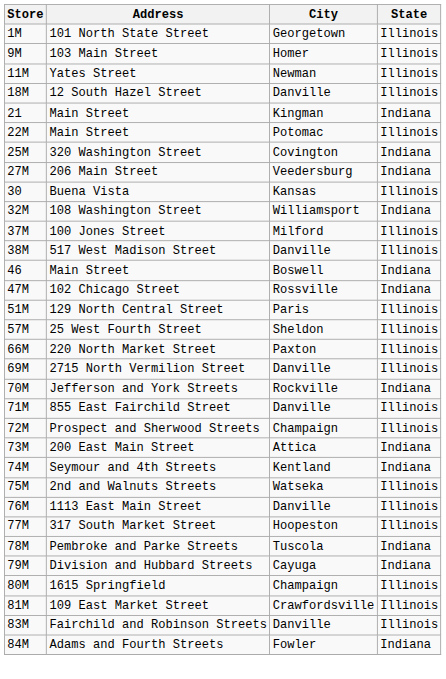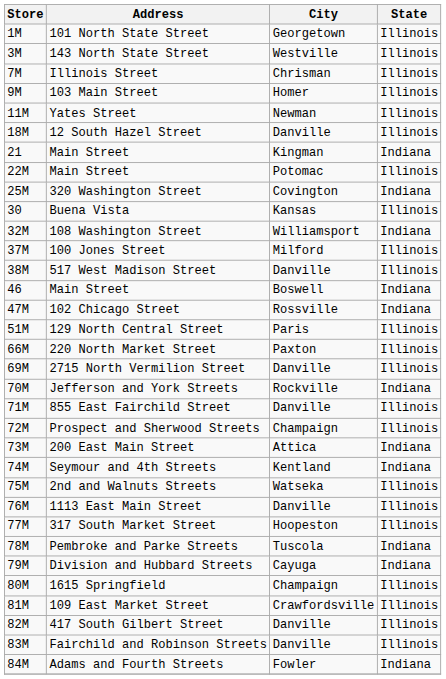 <table class="wikitable sortable">
 <tr>
 <th>Store</th>
 <th>Address</th>
 <th>City</th>
 <th>State</th>
 </tr>
 <tr>
 <td>1M</td>
 <td>101 North State Street</td>
 <td>Georgetown</td>
+<td>Illinois</td>
+</tr>
+<tr>
+<td>3M</td>
+<td>143 North State Street</td>
+<td>Westville</td>
+<td>Illinois</td>
+</tr>
+<tr>
+<td>7M</td>
+<td>Illinois Street</td>
+<td>Chrisman</td>
 <td>Illinois</td>
 </tr>
 <tr>
 <td>9M</td>
 <td>103 Main Street</td>
 <td>Homer</td>
 <td>Illinois</td>
 </tr>
 <tr>
 <td>11M</td>
 <td>Yates Street</td>
 <td>Newman</td>
 <td>Illinois</td>
 </tr>
 <tr>
 <td>18M</td>
 <td>12 South Hazel Street</td>
 <td>Danville</td>
 <td>Illinois</td>
 </tr>
 <tr>
 <td>21</td>
 <td>Main Street</td>
 <td>Kingman</td>
 <td>Indiana</td>
 </tr>
 <tr>
 <td>22M</td>
 <td>Main Street</td>
 <td>Potomac</td>
 <td>Illinois</td>
 </tr>
 <tr>
 <td>25M</td>
 <td>320 Washington Street</td>
 <td>Covington</td>
-<td>Indiana</td>
-</tr>
-<tr>
-<td>27M</td>
-<td>206 Main Street</td>
-<td>Veedersburg</td>
 <td>Indiana</td>
 </tr>
 <tr>
 <td>30</td>
 <td>Buena Vista</td>
 <td>Kansas</td>
 <td>Illinois</td>
 </tr>
 <tr>
 <td>32M</td>
 <td>108 Washington Street</td>
 <td>Williamsport</td>
 <td>Indiana</td>
 </tr>
 <tr>
 <td>37M</td>
 <td>100 Jones Street</td>
 <td>Milford</td>
 <td>Illinois</td>
 </tr>
 <tr>
 <td>38M</td>
 <td>517 West Madison Street</td>
 <td>Danville</td>
 <td>Illinois</td>
 </tr>
 <tr>
 <td>46</td>
 <td>Main Street</td>
 <td>Boswell</td>
 <td>Indiana</td>
 </tr>
 <tr>
 <td>47M</td>
 <td>102 Chicago Street</td>
 <td>Rossville</td>
 <td>Indiana</td>
 </tr>
 <tr>
 <td>51M</td>
 <td>129 North Central Street</td>
 <td>Paris</td>
-<td>Illinois</td>
-</tr>
-<tr>
-<td>57M</td>
-<td>25 West Fourth Street</td>
-<td>Sheldon</td>
 <td>Illinois</td>
 </tr>
 <tr>
 <td>66M</td>
 <td>220 North Market Street</td>
 <td>Paxton</td>
 <td>Illinois</td>
 </tr>
 <tr>
 <td>69M</td>
 <td>2715 North Vermilion Street</td>
 <td>Danville</td>
 <td>Illinois</td>
 </tr>
 <tr>
 <td>70M</td>
 <td>Jefferson and York Streets</td>
 <td>Rockville</td>
 <td>Indiana</td>
 </tr>
 <tr>
 <td>71M</td>
 <td>855 East Fairchild Street</td>
 <td>Danville</td>
 <td>Illinois</td>
 </tr>
 <tr>
 <td>72M</td>
 <td>Prospect and Sherwood Streets</td>
 <td>Champaign</td>
 <td>Illinois</td>
 </tr>
 <tr>
 <td>73M</td>
 <td>200 East Main Street</td>
 <td>Attica</td>
 <td>Indiana</td>
 </tr>
 <tr>
 <td>74M</td>
 <td>Seymour and 4th Streets</td>
 <td>Kentland</td>
 <td>Indiana</td>
 </tr>
 <tr>
 <td>75M</td>
 <td>2nd and Walnuts Streets</td>
 <td>Watseka</td>
 <td>Illinois</td>
 </tr>
 <tr>
 <td>76M</td>
 <td>1113 East Main Street</td>
 <td>Danville</td>
 <td>Illinois</td>
 </tr>
 <tr>
 <td>77M</td>
 <td>317 South Market Street</td>
 <td>Hoopeston</td>
 <td>Illinois</td>
 </tr>
 <tr>
 <td>78M</td>
 <td>Pembroke and Parke Streets</td>
 <td>Tuscola</td>
 <td>Indiana</td>
 </tr>
 <tr>
 <td>79M</td>
 <td>Division and Hubbard Streets</td>
 <td>Cayuga</td>
 <td>Indiana</td>
 </tr>
 <tr>
 <td>80M</td>
 <td>1615 Springfield</td>
 <td>Champaign</td>
 <td>Illinois</td>
 </tr>
 <tr>
 <td>81M</td>
 <td>109 East Market Street</td>
 <td>Crawfordsville</td>
 <td>Illinois</td>
 </tr>
 <tr>
+<td>82M</td>
+<td>417 South Gilbert Street</td>
+<td>Danville</td>
+<td>Illinois</td>
+</tr>
+<tr>
 <td>83M</td>
 <td>Fairchild and Robinson Streets</td>
 <td>Danville</td>
 <td>Illinois</td>
 </tr>
 <tr>
 <td>84M</td>
 <td>Adams and Fourth Streets</td>
 <td>Fowler</td>
 <td>Indiana</td>
 </tr>
 <tr>
 </tr>
 </table>
